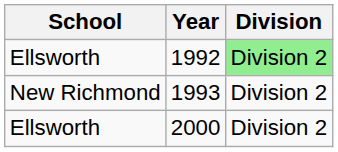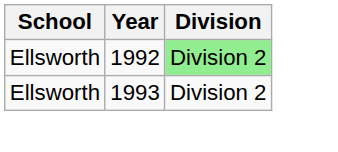 <table class="wikitable">
 <tr>
 <th>School</th>
 <th>Year</th>
 <th>Division</th>
 </tr>
 <tr>
 <td>Ellsworth</td>
 <td>1992</td>
 <td style="background: lightgreen;">Division 2</td>
 </tr>
 <tr>
-<td>New Richmond</td>
+<td>Ellsworth</td>
 <td>1993</td>
 <td>Division 2</td>
 </tr>
-<tr>
-<td>Ellsworth</td>
-<td>2000</td>
-<td>Division 2</td>
-</tr>
 </table>
